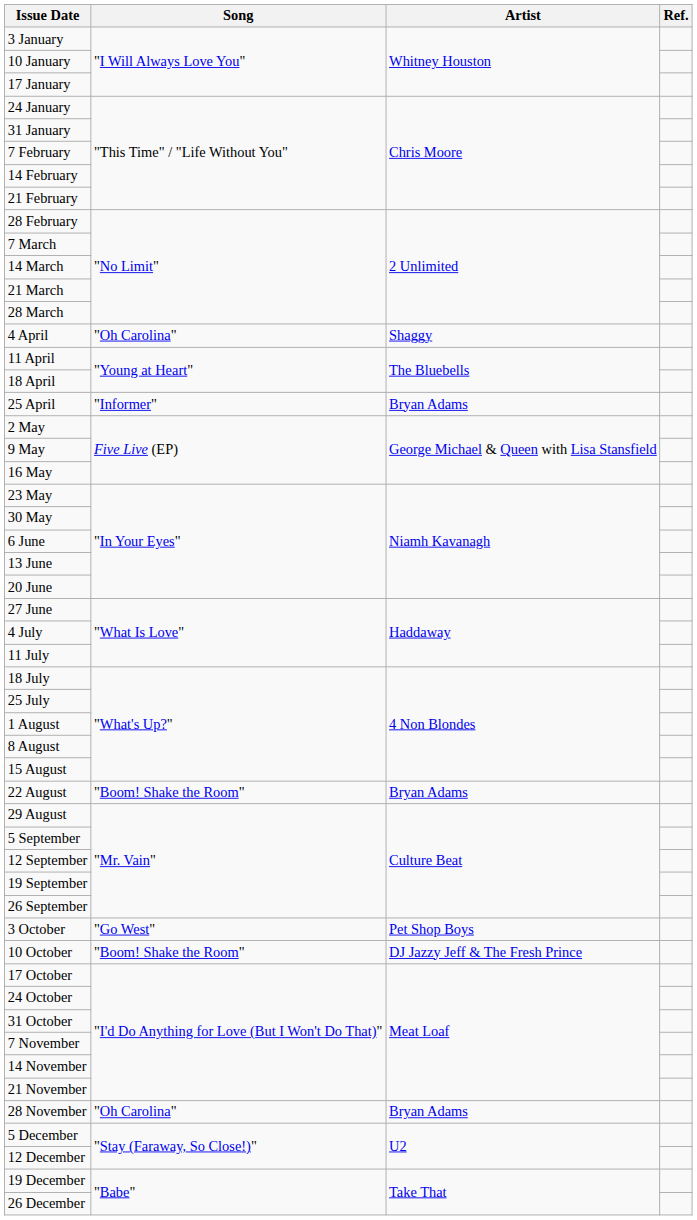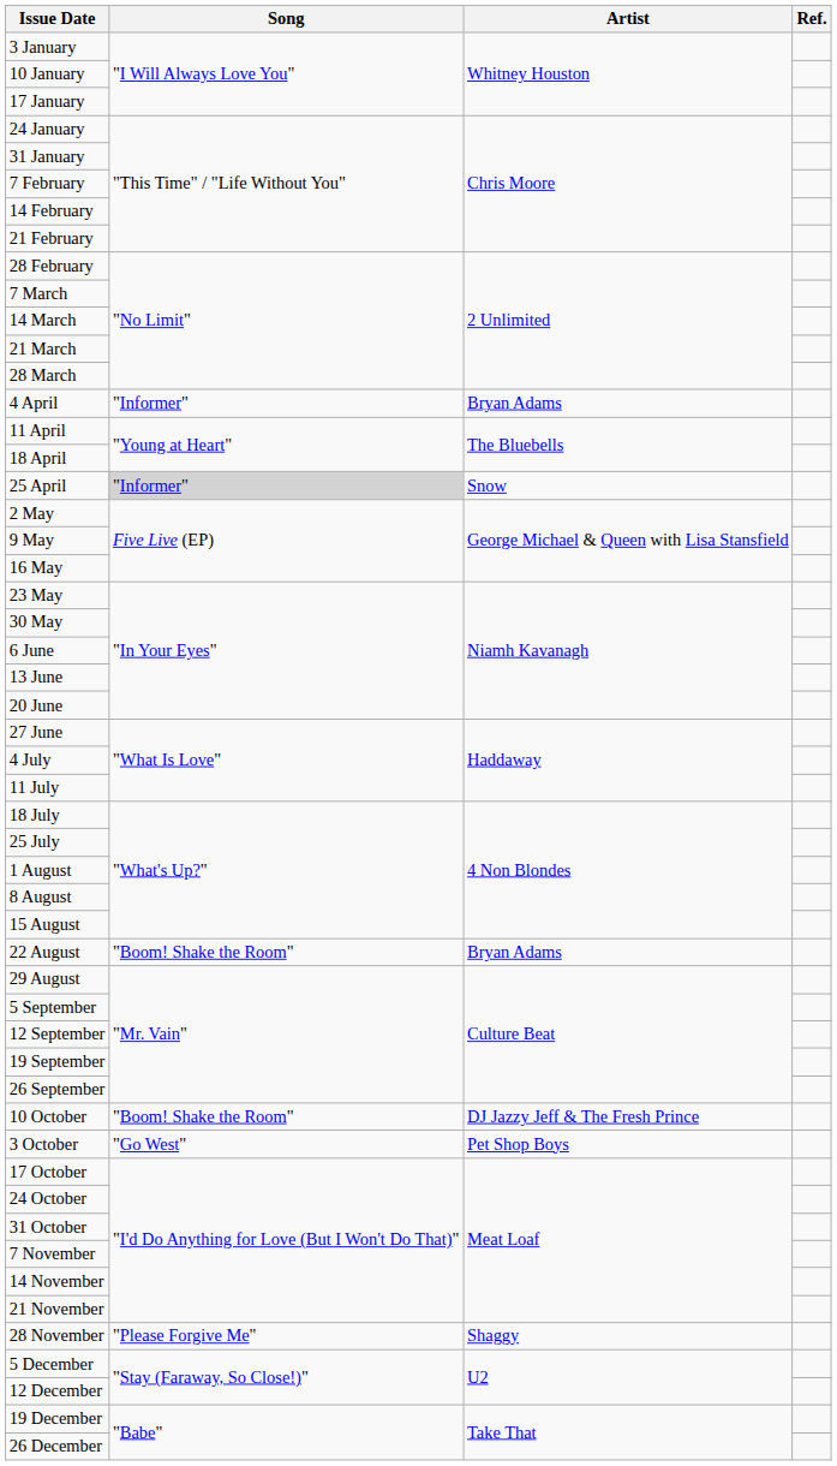 <table class="wikitable">
 <tr>
 <th>Issue Date</th>
 <th>Song</th>
 <th>Artist</th>
 <th>Ref.</th>
 </tr>
 <tr>
 <td>3 January</td>
 <td rowspan=3>"<a href='#'>I Will Always Love You</a>"</td>
 <td rowspan="3"><a href='#'>Whitney Houston</a></td>
 <td></td>
 </tr>
 <tr>
 <td>10 January</td>
 <td></td>
 </tr>
 <tr>
 <td>17 January</td>
 <td></td>
 </tr>
 <tr>
 <td>24 January</td>
 <td rowspan=5>"This Time" / "Life Without You"</td>
 <td rowspan="5"><a href='#'>Chris Moore</a></td>
 <td></td>
 </tr>
 <tr>
 <td>31 January</td>
 <td></td>
 </tr>
 <tr>
 <td>7 February</td>
 <td></td>
 </tr>
 <tr>
 <td>14 February</td>
 <td></td>
 </tr>
 <tr>
 <td>21 February</td>
 <td></td>
 </tr>
 <tr>
 <td>28 February</td>
 <td rowspan=5>"<a href='#'>No Limit</a>"</td>
 <td rowspan=5><a href='#'>2 Unlimited</a></td>
 <td></td>
 </tr>
 <tr>
 <td>7 March</td>
 <td></td>
 </tr>
 <tr>
 <td>14 March</td>
 <td></td>
 </tr>
 <tr>
 <td>21 March</td>
 <td></td>
 </tr>
 <tr>
 <td>28 March</td>
 <td></td>
 </tr>
 <tr>
 <td>4 April</td>
-<td>"<a href='#'>Oh Carolina</a>"</td>
-<td><a href='#'>Shaggy</a></td>
+<td>"<a href='#'>Informer</a>"</td>
+<td><a href='#'>Bryan Adams</a></td>
 <td></td>
 </tr>
 <tr>
 <td>11 April</td>
 <td rowspan=2>"<a href='#'>Young at Heart</a>"</td>
 <td rowspan=2><a href='#'>The Bluebells</a></td>
 <td></td>
 </tr>
 <tr>
 <td>18 April</td>
 <td></td>
 </tr>
 <tr>
 <td>25 April</td>
-<td>"<a href='#'>Informer</a>"</td>
-<td><a href='#'>Bryan Adams</a></td>
+<td style="background: lightgrey;">"<a href='#'>Informer</a>"</td>
+<td><a href='#'>Snow</a></td>
 <td></td>
 </tr>
 <tr>
 <td>2 May</td>
 <td rowspan=3><a href='#'><em>Five Live</em></a> (EP)</td>
 <td rowspan=3><a href='#'>George Michael</a> & <a href='#'>Queen</a> with <a href='#'>Lisa Stansfield</a></td>
 <td></td>
 </tr>
 <tr>
 <td>9 May</td>
 <td></td>
 </tr>
 <tr>
 <td>16 May</td>
 <td></td>
 </tr>
 <tr>
 <td>23 May</td>
 <td rowspan=5>"<a href='#'>In Your Eyes</a>"</td>
 <td rowspan=5><a href='#'>Niamh Kavanagh</a></td>
 <td></td>
 </tr>
 <tr>
 <td>30 May</td>
 <td></td>
 </tr>
 <tr>
 <td>6 June</td>
 <td></td>
 </tr>
 <tr>
 <td>13 June</td>
 <td></td>
 </tr>
 <tr>
 <td>20 June</td>
 <td></td>
 </tr>
 <tr>
 <td>27 June</td>
 <td rowspan=3>"<a href='#'>What Is Love</a>"</td>
 <td rowspan=3><a href='#'>Haddaway</a></td>
 <td></td>
 </tr>
 <tr>
 <td>4 July</td>
 <td></td>
 </tr>
 <tr>
 <td>11 July</td>
 <td></td>
 </tr>
 <tr>
 <td>18 July</td>
 <td rowspan=5>"<a href='#'>What's Up?</a>"</td>
 <td rowspan=5><a href='#'>4 Non Blondes</a></td>
 <td></td>
 </tr>
 <tr>
 <td>25 July</td>
 <td></td>
 </tr>
 <tr>
 <td>1 August</td>
 <td></td>
 </tr>
 <tr>
 <td>8 August</td>
 <td></td>
 </tr>
 <tr>
 <td>15 August</td>
 <td></td>
 </tr>
 <tr>
 <td>22 August</td>
 <td>"<a href='#'>Boom! Shake the Room</a>"</td>
 <td><a href='#'>Bryan Adams</a></td>
 <td></td>
 </tr>
 <tr>
 <td>29 August</td>
 <td rowspan=5>"<a href='#'>Mr. Vain</a>"</td>
 <td rowspan=5><a href='#'>Culture Beat</a></td>
 <td></td>
 </tr>
 <tr>
 <td>5 September</td>
 <td></td>
 </tr>
 <tr>
 <td>12 September</td>
 <td></td>
 </tr>
 <tr>
 <td>19 September</td>
 <td></td>
 </tr>
 <tr>
 <td>26 September</td>
 <td></td>
 </tr>
 <tr>
+<td>10 October</td>
+<td>"<a href='#'>Boom! Shake the Room</a>"</td>
+<td><a href='#'>DJ Jazzy Jeff & The Fresh Prince</a></td>
+<td></td>
+</tr>
+<tr>
 <td>3 October</td>
 <td>"<a href='#'>Go West</a>"</td>
 <td><a href='#'>Pet Shop Boys</a></td>
-<td></td>
-</tr>
-<tr>
-<td>10 October</td>
-<td>"<a href='#'>Boom! Shake the Room</a>"</td>
-<td><a href='#'>DJ Jazzy Jeff & The Fresh Prince</a></td>
 <td></td>
 </tr>
 <tr>
 <td>17 October</td>
 <td rowspan=6>"<a href='#'>I'd Do Anything for Love (But I Won't Do That)</a>"</td>
 <td rowspan=6><a href='#'>Meat Loaf</a></td>
 <td></td>
 </tr>
 <tr>
 <td>24 October</td>
 <td></td>
 </tr>
 <tr>
 <td>31 October</td>
 <td></td>
 </tr>
 <tr>
 <td>7 November</td>
 <td></td>
 </tr>
 <tr>
 <td>14 November</td>
 <td></td>
 </tr>
 <tr>
 <td>21 November</td>
 <td></td>
 </tr>
 <tr>
 <td>28 November</td>
-<td>"<a href='#'>Oh Carolina</a>"</td>
-<td><a href='#'>Bryan Adams</a></td>
+<td>"<a href='#'>Please Forgive Me</a>"</td>
+<td><a href='#'>Shaggy</a></td>
 <td></td>
 </tr>
 <tr>
 <td>5 December</td>
 <td rowspan=2>"<a href='#'>Stay (Faraway, So Close!)</a>"</td>
 <td rowspan=2><a href='#'>U2</a></td>
 <td></td>
 </tr>
 <tr>
 <td>12 December</td>
 <td></td>
 </tr>
 <tr>
 <td>19 December</td>
 <td rowspan=2>"<a href='#'>Babe</a>"</td>
 <td rowspan=2><a href='#'>Take That</a></td>
 <td></td>
 </tr>
 <tr>
 <td>26 December</td>
 <td></td>
 </tr>
 </table>
